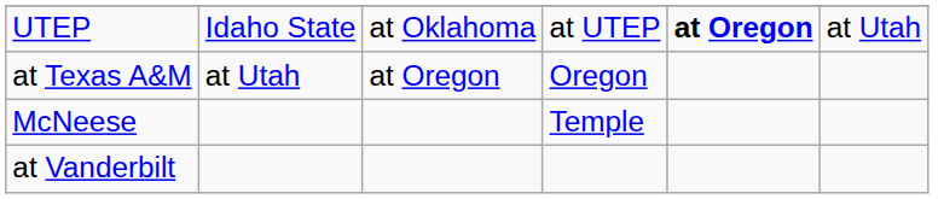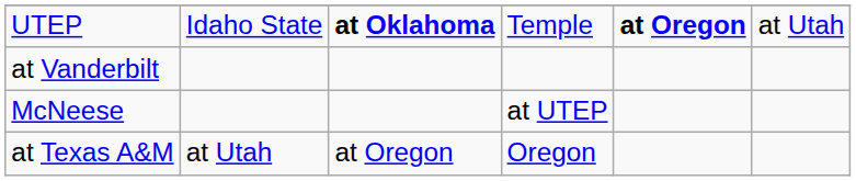 <table class="wikitable">
 <tr>
 </tr>
 <tr>
 <td><a href='#'>UTEP</a></td>
 <td><a href='#'>Idaho State</a></td>
-<td>at <a href='#'>Oklahoma</a></td>
-<td>at <a href='#'>UTEP</a></td>
+<td><strong>at <a href='#'>Oklahoma</a></strong></td>
+<td><a href='#'>Temple</a></td>
 <td><strong>at <a href='#'>Oregon</a></strong></td>
 <td>at <a href='#'>Utah</a></td>
+</tr>
+<tr>
+<td>at <a href='#'>Vanderbilt</a></td>
+<td></td>
+<td></td>
+<td></td>
+<td></td>
+<td></td>
+</tr>
+<tr>
+<td><a href='#'>McNeese</a></td>
+<td></td>
+<td></td>
+<td>at <a href='#'>UTEP</a></td>
+<td></td>
+<td></td>
 </tr>
 <tr>
 <td>at <a href='#'>Texas A&M</a></td>
 <td>at <a href='#'>Utah</a></td>
 <td>at <a href='#'>Oregon</a></td>
 <td><a href='#'>Oregon</a></td>
 <td></td>
 <td></td>
 </tr>
-<tr>
-<td><a href='#'>McNeese</a></td>
-<td></td>
-<td></td>
-<td><a href='#'>Temple</a></td>
-<td></td>
-<td></td>
-</tr>
-<tr>
-<td>at <a href='#'>Vanderbilt</a></td>
-<td></td>
-<td></td>
-<td></td>
-<td></td>
-<td></td>
-</tr>
 </table>
